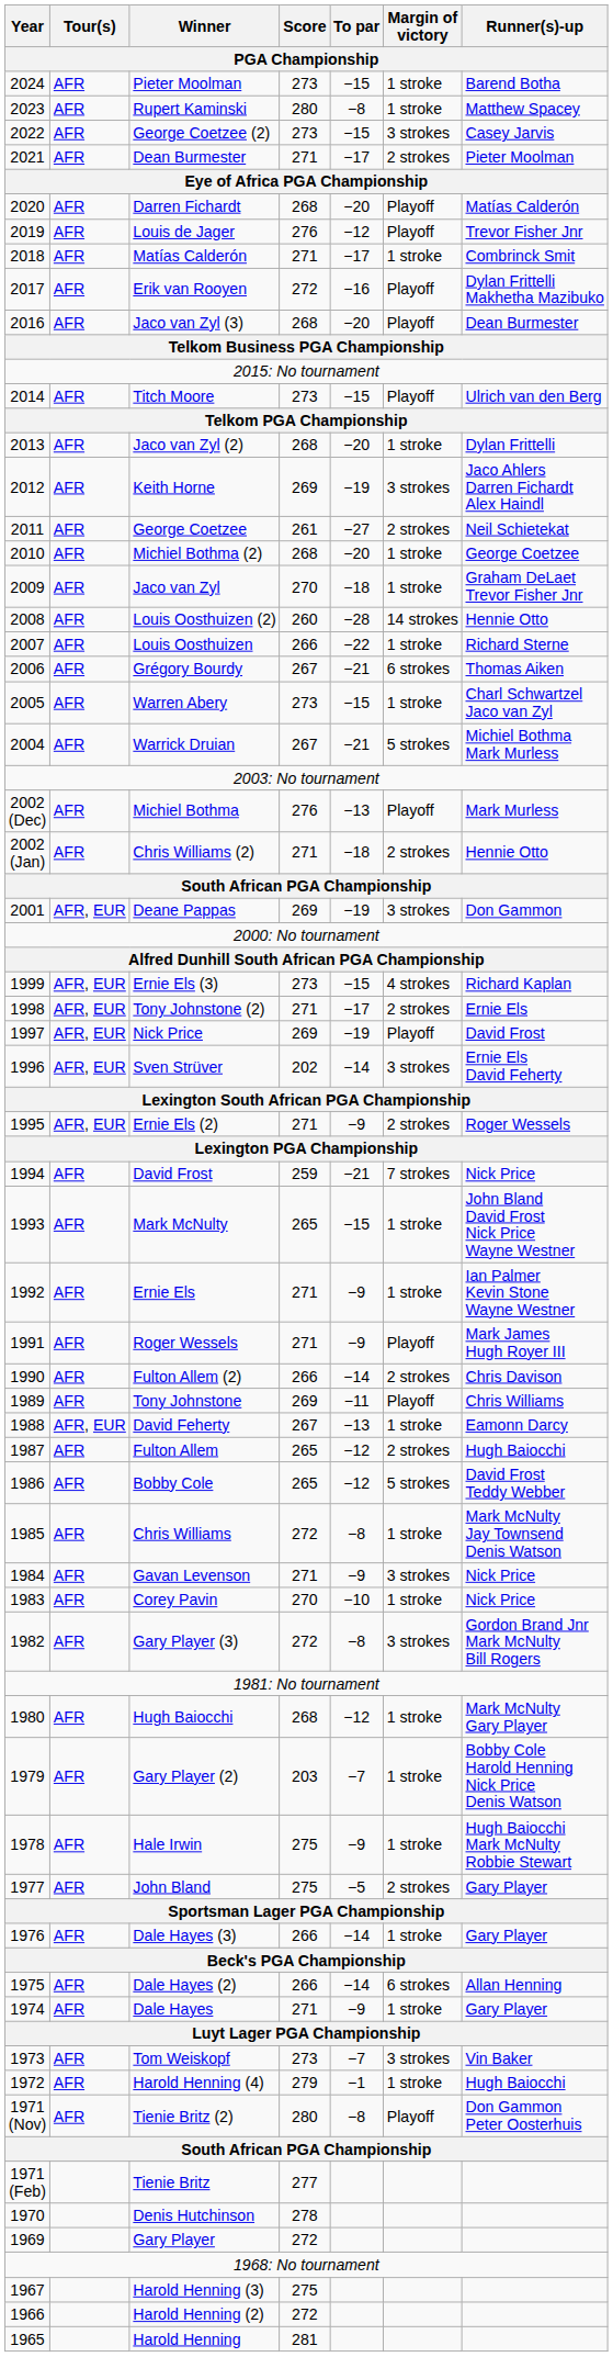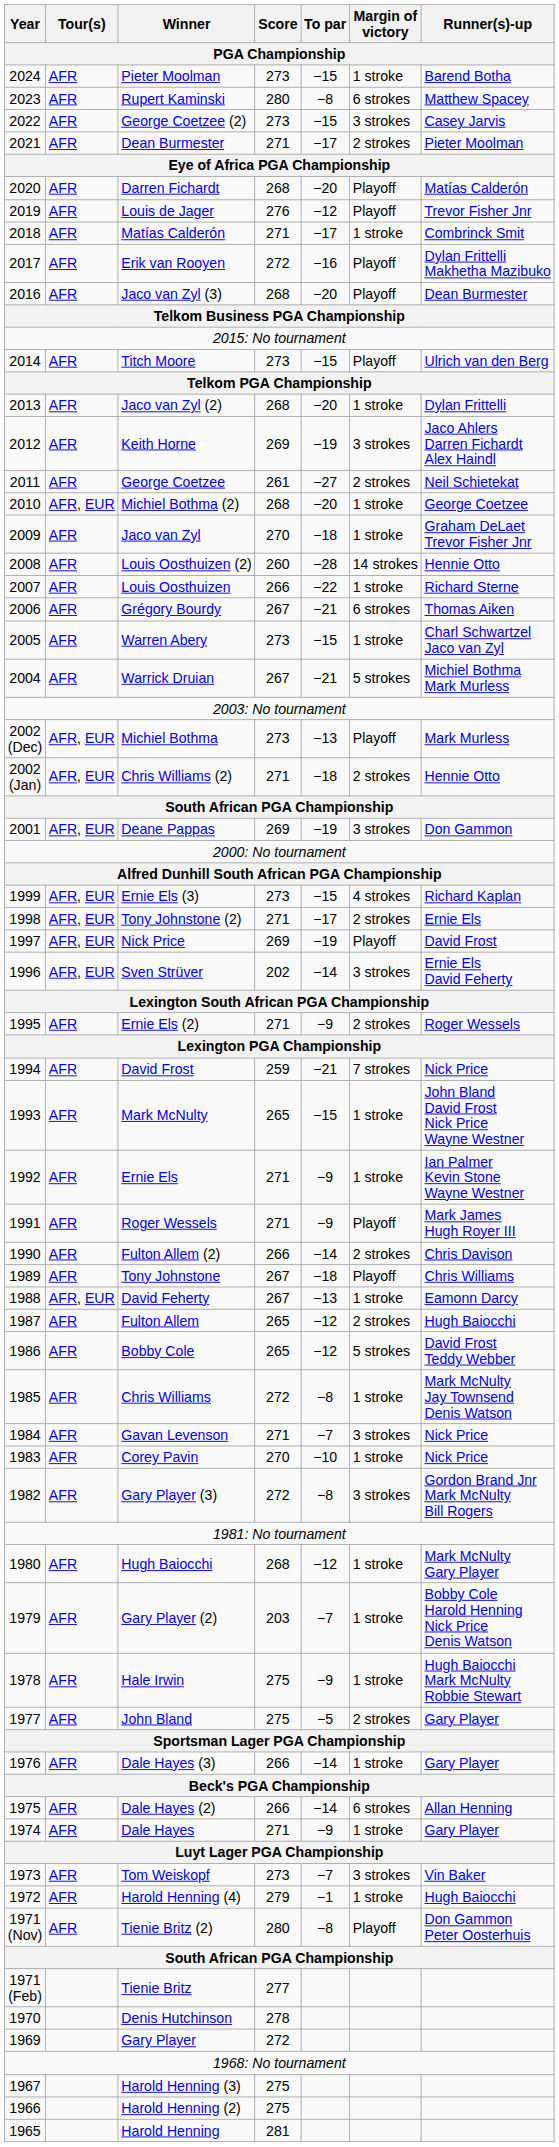 <table class=wikitable style="font-size:95%">
 <tr>
 <th>Year</th>
 <th>Tour(s)</th>
 <th>Winner</th>
 <th>Score</th>
 <th>To par</th>
 <th>Margin of<br>victory</th>
 <th>Runner(s)-up</th>
 </tr>
 <tr>
 <th colspan=7>PGA Championship</th>
 </tr>
 <tr>
 <td align=center>2024</td>
 <td><a href='#'>AFR</a></td>
 <td> <a href='#'>Pieter Moolman</a></td>
 <td align=center>273</td>
 <td align=center>−15</td>
 <td>1 stroke</td>
 <td> <a href='#'>Barend Botha</a></td>
 </tr>
 <tr>
 <td align=center>2023</td>
 <td><a href='#'>AFR</a></td>
 <td> <a href='#'>Rupert Kaminski</a></td>
 <td align=center>280</td>
 <td align=center>−8</td>
-<td>1 stroke</td>
+<td>6 strokes</td>
 <td> <a href='#'>Matthew Spacey</a></td>
 </tr>
 <tr>
 <td align=center>2022</td>
 <td><a href='#'>AFR</a></td>
 <td> <a href='#'>George Coetzee</a> (2)</td>
 <td align=center>273</td>
 <td align=center>−15</td>
 <td>3 strokes</td>
 <td> <a href='#'>Casey Jarvis</a></td>
 </tr>
 <tr>
 <td align=center>2021</td>
 <td><a href='#'>AFR</a></td>
 <td> <a href='#'>Dean Burmester</a></td>
 <td align=center>271</td>
 <td align=center>−17</td>
 <td>2 strokes</td>
 <td> <a href='#'>Pieter Moolman</a></td>
 </tr>
 <tr>
 <th colspan=7>Eye of Africa PGA Championship</th>
 </tr>
 <tr>
 <td align=center>2020</td>
 <td><a href='#'>AFR</a></td>
 <td> <a href='#'>Darren Fichardt</a></td>
 <td align=center>268</td>
 <td align=center>−20</td>
 <td>Playoff</td>
 <td> <a href='#'>Matías Calderón</a></td>
 </tr>
 <tr>
 <td align=center>2019</td>
 <td><a href='#'>AFR</a></td>
 <td> <a href='#'>Louis de Jager</a></td>
 <td align=center>276</td>
 <td align=center>−12</td>
 <td>Playoff</td>
 <td> <a href='#'>Trevor Fisher Jnr</a></td>
 </tr>
 <tr>
 <td align=center>2018</td>
 <td><a href='#'>AFR</a></td>
 <td> <a href='#'>Matías Calderón</a></td>
 <td align=center>271</td>
 <td align=center>−17</td>
 <td>1 stroke</td>
 <td> <a href='#'>Combrinck Smit</a></td>
 </tr>
 <tr>
 <td align=center>2017</td>
 <td><a href='#'>AFR</a></td>
 <td> <a href='#'>Erik van Rooyen</a></td>
 <td align=center>272</td>
 <td align=center>−16</td>
 <td>Playoff</td>
 <td> <a href='#'>Dylan Frittelli</a><br> <a href='#'>Makhetha Mazibuko</a></td>
 </tr>
 <tr>
 <td align=center>2016</td>
 <td><a href='#'>AFR</a></td>
 <td> <a href='#'>Jaco van Zyl</a> (3)</td>
 <td align=center>268</td>
 <td align=center>−20</td>
 <td>Playoff</td>
 <td> <a href='#'>Dean Burmester</a></td>
 </tr>
 <tr>
 <th colspan=7>Telkom Business PGA Championship</th>
 </tr>
 <tr>
 <td colspan=7 align=center><em>2015: No tournament</em></td>
 </tr>
 <tr>
 <td align=center>2014</td>
 <td><a href='#'>AFR</a></td>
 <td> <a href='#'>Titch Moore</a></td>
 <td align=center>273</td>
 <td align=center>−15</td>
 <td>Playoff</td>
 <td> <a href='#'>Ulrich van den Berg</a></td>
 </tr>
 <tr>
 <th colspan=7>Telkom PGA Championship</th>
 </tr>
 <tr>
 <td align=center>2013</td>
 <td><a href='#'>AFR</a></td>
 <td> <a href='#'>Jaco van Zyl</a> (2)</td>
 <td align=center>268</td>
 <td align=center>−20</td>
 <td>1 stroke</td>
 <td> <a href='#'>Dylan Frittelli</a></td>
 </tr>
 <tr>
 <td align=center>2012</td>
 <td><a href='#'>AFR</a></td>
 <td> <a href='#'>Keith Horne</a></td>
 <td align=center>269</td>
 <td align=center>−19</td>
 <td>3 strokes</td>
 <td> <a href='#'>Jaco Ahlers</a><br> <a href='#'>Darren Fichardt</a><br> <a href='#'>Alex Haindl</a></td>
 </tr>
 <tr>
 <td align=center>2011</td>
 <td><a href='#'>AFR</a></td>
 <td> <a href='#'>George Coetzee</a></td>
 <td align=center>261</td>
 <td align=center>−27</td>
 <td>2 strokes</td>
 <td> <a href='#'>Neil Schietekat</a></td>
 </tr>
 <tr>
 <td align=center>2010</td>
-<td><a href='#'>AFR</a></td>
+<td><a href='#'>AFR</a>, <a href='#'>EUR</a></td>
 <td> <a href='#'>Michiel Bothma</a> (2)</td>
 <td align=center>268</td>
 <td align=center>−20</td>
 <td>1 stroke</td>
 <td> <a href='#'>George Coetzee</a></td>
 </tr>
 <tr>
 <td align=center>2009</td>
 <td><a href='#'>AFR</a></td>
 <td> <a href='#'>Jaco van Zyl</a></td>
 <td align=center>270</td>
 <td align=center>−18</td>
 <td>1 stroke</td>
 <td> <a href='#'>Graham DeLaet</a><br> <a href='#'>Trevor Fisher Jnr</a></td>
 </tr>
 <tr>
 <td align=center>2008</td>
 <td><a href='#'>AFR</a></td>
 <td> <a href='#'>Louis Oosthuizen</a> (2)</td>
 <td align=center>260</td>
 <td align=center>−28</td>
 <td>14 strokes</td>
 <td> <a href='#'>Hennie Otto</a></td>
 </tr>
 <tr>
 <td align=center>2007</td>
 <td><a href='#'>AFR</a></td>
 <td> <a href='#'>Louis Oosthuizen</a></td>
 <td align=center>266</td>
 <td align=center>−22</td>
 <td>1 stroke</td>
 <td> <a href='#'>Richard Sterne</a></td>
 </tr>
 <tr>
 <td align=center>2006</td>
 <td><a href='#'>AFR</a></td>
 <td> <a href='#'>Grégory Bourdy</a></td>
 <td align=center>267</td>
 <td align=center>−21</td>
 <td>6 strokes</td>
 <td> <a href='#'>Thomas Aiken</a></td>
 </tr>
 <tr>
 <td align=center>2005</td>
 <td><a href='#'>AFR</a></td>
 <td> <a href='#'>Warren Abery</a></td>
 <td align=center>273</td>
 <td align=center>−15</td>
 <td>1 stroke</td>
 <td> <a href='#'>Charl Schwartzel</a><br> <a href='#'>Jaco van Zyl</a></td>
 </tr>
 <tr>
 <td align=center>2004</td>
 <td><a href='#'>AFR</a></td>
 <td> <a href='#'>Warrick Druian</a></td>
 <td align=center>267</td>
 <td align=center>−21</td>
 <td>5 strokes</td>
 <td> <a href='#'>Michiel Bothma</a><br> <a href='#'>Mark Murless</a></td>
 </tr>
 <tr>
 <td colspan=7 align=center><em>2003: No tournament</em></td>
 </tr>
 <tr>
 <td align=center>2002<br>(Dec)</td>
-<td><a href='#'>AFR</a></td>
+<td><a href='#'>AFR</a>, <a href='#'>EUR</a></td>
 <td> <a href='#'>Michiel Bothma</a></td>
-<td align=center>276</td>
+<td align=center>273</td>
 <td align=center>−13</td>
 <td>Playoff</td>
 <td> <a href='#'>Mark Murless</a></td>
 </tr>
 <tr>
 <td align=center>2002<br>(Jan)</td>
-<td><a href='#'>AFR</a></td>
+<td><a href='#'>AFR</a>, <a href='#'>EUR</a></td>
 <td> <a href='#'>Chris Williams</a> (2)</td>
 <td align=center>271</td>
 <td align=center>−18</td>
 <td>2 strokes</td>
 <td> <a href='#'>Hennie Otto</a></td>
 </tr>
 <tr>
 <th colspan=7>South African PGA Championship</th>
 </tr>
 <tr>
 <td align=center>2001</td>
 <td><a href='#'>AFR</a>, <a href='#'>EUR</a></td>
 <td> <a href='#'>Deane Pappas</a></td>
 <td align=center>269</td>
 <td align=center>−19</td>
 <td>3 strokes</td>
 <td> <a href='#'>Don Gammon</a></td>
 </tr>
 <tr>
 <td colspan=7 align=center><em>2000: No tournament</em></td>
 </tr>
 <tr>
 <th colspan=7>Alfred Dunhill South African PGA Championship</th>
 </tr>
 <tr>
 <td align=center>1999</td>
 <td><a href='#'>AFR</a>, <a href='#'>EUR</a></td>
 <td> <a href='#'>Ernie Els</a> (3)</td>
 <td align=center>273</td>
 <td align=center>−15</td>
 <td>4 strokes</td>
 <td> <a href='#'>Richard Kaplan</a></td>
 </tr>
 <tr>
 <td align=center>1998</td>
 <td><a href='#'>AFR</a>, <a href='#'>EUR</a></td>
 <td> <a href='#'>Tony Johnstone</a> (2)</td>
 <td align=center>271</td>
 <td align=center>−17</td>
 <td>2 strokes</td>
 <td> <a href='#'>Ernie Els</a></td>
 </tr>
 <tr>
 <td align=center>1997</td>
 <td><a href='#'>AFR</a>, <a href='#'>EUR</a></td>
 <td> <a href='#'>Nick Price</a></td>
 <td align=center>269</td>
 <td align=center>−19</td>
 <td>Playoff</td>
 <td> <a href='#'>David Frost</a></td>
 </tr>
 <tr>
 <td align=center>1996</td>
 <td><a href='#'>AFR</a>, <a href='#'>EUR</a></td>
 <td> <a href='#'>Sven Strüver</a></td>
 <td align=center>202</td>
 <td align=center>−14</td>
 <td>3 strokes</td>
 <td> <a href='#'>Ernie Els</a><br> <a href='#'>David Feherty</a></td>
 </tr>
 <tr>
 <th colspan=7>Lexington South African PGA Championship</th>
 </tr>
 <tr>
 <td align=center>1995</td>
-<td><a href='#'>AFR</a>, <a href='#'>EUR</a></td>
+<td><a href='#'>AFR</a></td>
 <td> <a href='#'>Ernie Els</a> (2)</td>
 <td align=center>271</td>
 <td align=center>−9</td>
 <td>2 strokes</td>
 <td> <a href='#'>Roger Wessels</a></td>
 </tr>
 <tr>
 <th colspan=7>Lexington PGA Championship</th>
 </tr>
 <tr>
 <td align=center>1994</td>
 <td><a href='#'>AFR</a></td>
 <td> <a href='#'>David Frost</a></td>
 <td align=center>259</td>
 <td align=center>−21</td>
 <td>7 strokes</td>
 <td> <a href='#'>Nick Price</a></td>
 </tr>
 <tr>
 <td align=center>1993</td>
 <td><a href='#'>AFR</a></td>
 <td> <a href='#'>Mark McNulty</a></td>
 <td align=center>265</td>
 <td align=center>−15</td>
 <td>1 stroke</td>
 <td> <a href='#'>John Bland</a><br> <a href='#'>David Frost</a><br> <a href='#'>Nick Price</a><br> <a href='#'>Wayne Westner</a></td>
 </tr>
 <tr>
 <td align=center>1992</td>
 <td><a href='#'>AFR</a></td>
 <td> <a href='#'>Ernie Els</a></td>
 <td align=center>271</td>
 <td align=center>−9</td>
 <td>1 stroke</td>
 <td> <a href='#'>Ian Palmer</a><br> <a href='#'>Kevin Stone</a><br> <a href='#'>Wayne Westner</a></td>
 </tr>
 <tr>
 <td align=center>1991</td>
 <td><a href='#'>AFR</a></td>
 <td> <a href='#'>Roger Wessels</a></td>
 <td align=center>271</td>
 <td align=center>−9</td>
 <td>Playoff</td>
 <td> <a href='#'>Mark James</a><br> <a href='#'>Hugh Royer III</a></td>
 </tr>
 <tr>
 <td align=center>1990</td>
 <td><a href='#'>AFR</a></td>
 <td> <a href='#'>Fulton Allem</a> (2)</td>
 <td align=center>266</td>
 <td align=center>−14</td>
 <td>2 strokes</td>
 <td> <a href='#'>Chris Davison</a></td>
 </tr>
 <tr>
 <td align=center>1989</td>
 <td><a href='#'>AFR</a></td>
 <td> <a href='#'>Tony Johnstone</a></td>
-<td align=center>269</td>
-<td align=center>−11</td>
+<td align=center>267</td>
+<td align=center>−18</td>
 <td>Playoff</td>
 <td> <a href='#'>Chris Williams</a></td>
 </tr>
 <tr>
 <td align=center>1988</td>
 <td><a href='#'>AFR</a>, <a href='#'>EUR</a></td>
 <td> <a href='#'>David Feherty</a></td>
 <td align=center>267</td>
 <td align=center>−13</td>
 <td>1 stroke</td>
 <td> <a href='#'>Eamonn Darcy</a></td>
 </tr>
 <tr>
 <td align=center>1987</td>
 <td><a href='#'>AFR</a></td>
 <td> <a href='#'>Fulton Allem</a></td>
 <td align=center>265</td>
 <td align=center>−12</td>
 <td>2 strokes</td>
 <td> <a href='#'>Hugh Baiocchi</a></td>
 </tr>
 <tr>
 <td align=center>1986</td>
 <td><a href='#'>AFR</a></td>
 <td> <a href='#'>Bobby Cole</a></td>
 <td align=center>265</td>
 <td align=center>−12</td>
 <td>5 strokes</td>
 <td> <a href='#'>David Frost</a><br> <a href='#'>Teddy Webber</a></td>
 </tr>
 <tr>
 <td align=center>1985</td>
 <td><a href='#'>AFR</a></td>
 <td> <a href='#'>Chris Williams</a></td>
 <td align=center>272</td>
 <td align=center>−8</td>
 <td>1 stroke</td>
 <td> <a href='#'>Mark McNulty</a><br> <a href='#'>Jay Townsend</a><br> <a href='#'>Denis Watson</a></td>
 </tr>
 <tr>
 <td align=center>1984</td>
 <td><a href='#'>AFR</a></td>
 <td> <a href='#'>Gavan Levenson</a></td>
 <td align=center>271</td>
-<td align=center>−9</td>
+<td align=center>−7</td>
 <td>3 strokes</td>
 <td> <a href='#'>Nick Price</a></td>
 </tr>
 <tr>
 <td align=center>1983</td>
 <td><a href='#'>AFR</a></td>
 <td> <a href='#'>Corey Pavin</a></td>
 <td align=center>270</td>
 <td align=center>−10</td>
 <td>1 stroke</td>
 <td> <a href='#'>Nick Price</a></td>
 </tr>
 <tr>
 <td align=center>1982</td>
 <td><a href='#'>AFR</a></td>
 <td> <a href='#'>Gary Player</a> (3)</td>
 <td align=center>272</td>
 <td align=center>−8</td>
 <td>3 strokes</td>
 <td> <a href='#'>Gordon Brand Jnr</a><br> <a href='#'>Mark McNulty</a><br> <a href='#'>Bill Rogers</a></td>
 </tr>
 <tr>
 <td colspan=7 align=center><em>1981: No tournament</em></td>
 </tr>
 <tr>
 <td align=center>1980</td>
 <td><a href='#'>AFR</a></td>
 <td> <a href='#'>Hugh Baiocchi</a></td>
 <td align=center>268</td>
 <td align=center>−12</td>
 <td>1 stroke</td>
 <td> <a href='#'>Mark McNulty</a><br> <a href='#'>Gary Player</a></td>
 </tr>
 <tr>
 <td align=center>1979</td>
 <td><a href='#'>AFR</a></td>
 <td> <a href='#'>Gary Player</a> (2)</td>
 <td align=center>203</td>
 <td align=center>−7</td>
 <td>1 stroke</td>
 <td> <a href='#'>Bobby Cole</a><br> <a href='#'>Harold Henning</a><br> <a href='#'>Nick Price</a><br> <a href='#'>Denis Watson</a></td>
 </tr>
 <tr>
 <td align=center>1978</td>
 <td><a href='#'>AFR</a></td>
 <td> <a href='#'>Hale Irwin</a></td>
 <td align=center>275</td>
 <td align=center>−9</td>
 <td>1 stroke</td>
 <td> <a href='#'>Hugh Baiocchi</a><br> <a href='#'>Mark McNulty</a><br> <a href='#'>Robbie Stewart</a></td>
 </tr>
 <tr>
 <td align=center>1977</td>
 <td><a href='#'>AFR</a></td>
 <td> <a href='#'>John Bland</a></td>
 <td align=center>275</td>
 <td align=center>−5</td>
 <td>2 strokes</td>
 <td> <a href='#'>Gary Player</a></td>
 </tr>
 <tr>
 <th colspan=7>Sportsman Lager PGA Championship</th>
 </tr>
 <tr>
 <td align=center>1976</td>
 <td><a href='#'>AFR</a></td>
 <td> <a href='#'>Dale Hayes</a> (3)</td>
 <td align=center>266</td>
 <td align=center>−14</td>
 <td>1 stroke</td>
 <td> <a href='#'>Gary Player</a></td>
 </tr>
 <tr>
 <th colspan=7>Beck's PGA Championship</th>
 </tr>
 <tr>
 <td align=center>1975</td>
 <td><a href='#'>AFR</a></td>
 <td> <a href='#'>Dale Hayes</a> (2)</td>
 <td align=center>266</td>
 <td align=center>−14</td>
 <td>6 strokes</td>
 <td> <a href='#'>Allan Henning</a></td>
 </tr>
 <tr>
 <td align=center>1974</td>
 <td><a href='#'>AFR</a></td>
 <td> <a href='#'>Dale Hayes</a></td>
 <td align=center>271</td>
 <td align=center>−9</td>
 <td>1 stroke</td>
 <td> <a href='#'>Gary Player</a></td>
 </tr>
 <tr>
 <th colspan=7>Luyt Lager PGA Championship</th>
 </tr>
 <tr>
 <td align=center>1973</td>
 <td><a href='#'>AFR</a></td>
 <td> <a href='#'>Tom Weiskopf</a></td>
 <td align=center>273</td>
 <td align=center>−7</td>
 <td>3 strokes</td>
 <td> <a href='#'>Vin Baker</a></td>
 </tr>
 <tr>
 <td align=center>1972</td>
 <td><a href='#'>AFR</a></td>
 <td> <a href='#'>Harold Henning</a> (4)</td>
 <td align=center>279</td>
 <td align=center>−1</td>
 <td>1 stroke</td>
 <td> <a href='#'>Hugh Baiocchi</a></td>
 </tr>
 <tr>
 <td align=center>1971<br>(Nov)</td>
 <td><a href='#'>AFR</a></td>
 <td> <a href='#'>Tienie Britz</a> (2)</td>
 <td align=center>280</td>
 <td align=center>−8</td>
 <td>Playoff</td>
 <td> <a href='#'>Don Gammon</a><br> <a href='#'>Peter Oosterhuis</a></td>
 </tr>
 <tr>
 <th colspan=7>South African PGA Championship</th>
 </tr>
 <tr>
 <td align=center>1971<br>(Feb)</td>
 <td></td>
 <td> <a href='#'>Tienie Britz</a></td>
 <td align=center>277</td>
 <td align=center></td>
 <td></td>
 <td></td>
 </tr>
 <tr>
 <td align=center>1970</td>
 <td></td>
 <td> <a href='#'>Denis Hutchinson</a></td>
 <td align=center>278</td>
 <td align=center></td>
 <td></td>
 <td></td>
 </tr>
 <tr>
 <td align=center>1969</td>
 <td></td>
 <td> <a href='#'>Gary Player</a></td>
 <td align=center>272</td>
 <td align=center></td>
 <td></td>
 <td></td>
 </tr>
 <tr>
 <td colspan=7 align=center><em>1968: No tournament</em></td>
 </tr>
 <tr>
 <td align=center>1967</td>
 <td></td>
 <td> <a href='#'>Harold Henning</a> (3)</td>
 <td align=center>275</td>
 <td align=center></td>
 <td></td>
 <td></td>
 </tr>
 <tr>
 <td align=center>1966</td>
 <td></td>
 <td> <a href='#'>Harold Henning</a> (2)</td>
-<td align=center>272</td>
+<td align=center>275</td>
 <td align=center></td>
 <td></td>
 <td></td>
 </tr>
 <tr>
 <td align=center>1965</td>
 <td></td>
 <td> <a href='#'>Harold Henning</a></td>
 <td align=center>281</td>
 <td align=center></td>
 <td></td>
 <td></td>
 </tr>
 </table>
